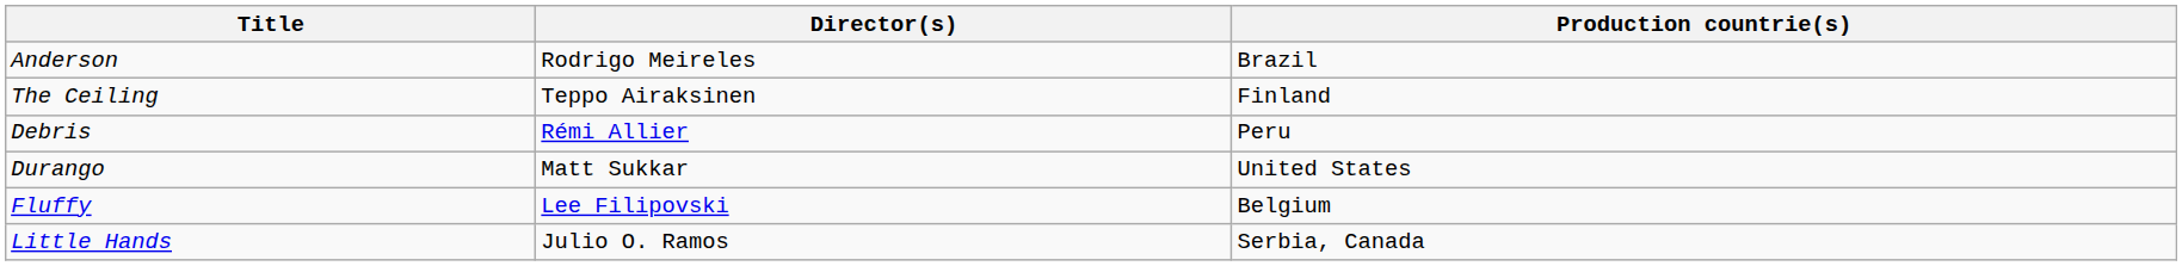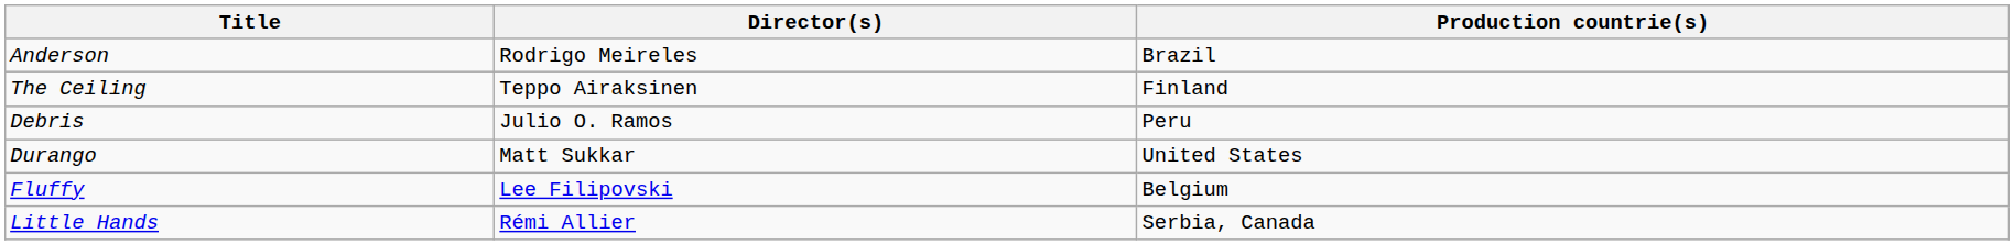 <table class="sortable wikitable" style="width:100%; margin-bottom:4px" cellpadding="5">
 <tr>
 <th scope="col">Title</th>
 <th scope="col">Director(s)</th>
 <th scope="col">Production countrie(s)</th>
 </tr>
 <tr>
 <td><em>Anderson</em></td>
 <td>Rodrigo Meireles</td>
 <td>Brazil</td>
 </tr>
 <tr>
 <td><em>The Ceiling</em></td>
 <td>Teppo Airaksinen</td>
 <td>Finland</td>
 </tr>
 <tr>
 <td><em>Debris</em></td>
-<td><a href='#'>Rémi Allier</a></td>
+<td>Julio O. Ramos</td>
 <td>Peru</td>
 </tr>
 <tr>
 <td><em>Durango</em></td>
 <td>Matt Sukkar</td>
 <td>United States</td>
 </tr>
 <tr>
 <td><em><a href='#'>Fluffy</a></em></td>
 <td><a href='#'>Lee Filipovski</a></td>
 <td>Belgium</td>
 </tr>
 <tr>
 <td><em><a href='#'>Little Hands</a></em></td>
-<td>Julio O. Ramos</td>
+<td><a href='#'>Rémi Allier</a></td>
 <td>Serbia, Canada</td>
 </tr>
 </table>
